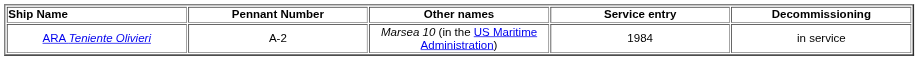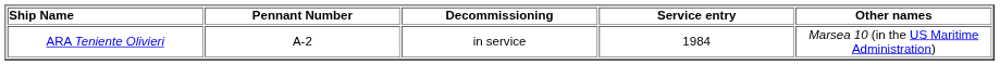 <table width="100%" border="2">
 <tr>
 <th width="16%" align="left">Ship Name</th>
 <th width="16%" align="center">Pennant Number</th>
+<th width="16%" align="center">Decommissioning</th>
+<th width="16%" align="center">Service entry</th>
 <th width="16%" align="center">Other names</th>
-<th width="16%" align="center">Service entry</th>
-<th width="16%" align="center">Decommissioning</th>
 </tr>
 <tr>
 <td align="center"><a href='#'>ARA <em>Teniente Olivieri</em></a></td>
 <td align="center">A-2</td>
+<td align="center">in service </td>
+<td align="center">1984</td>
 <td align="center"><em>Marsea 10</em> (in the <a href='#'>US Maritime Administration</a>)</td>
-<td align="center">1984</td>
-<td align="center">in service </td>
 </tr>
 </table>
